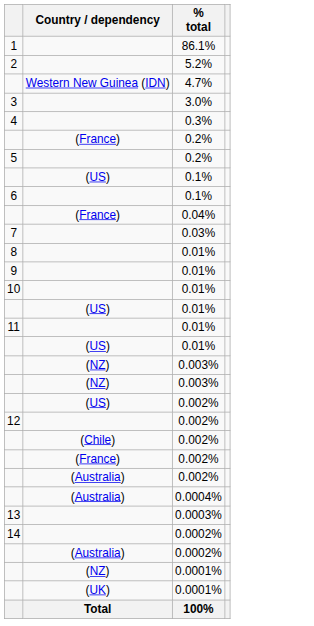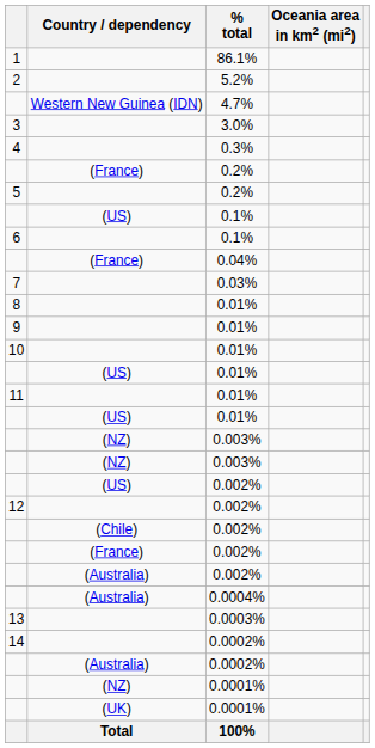 <table class="sortable wikitable sticky-header col2left" style="text-align: center">
 <tr>
 <th></th>
 <th>Country / dependency</th>
 <th>%<br>total</th>
+<th>Oceania area<br>in km<sup>2</sup> (mi<sup>2</sup>)</th>
 <th class="unsortable"></th>
 </tr>
 <tr>
 <td>1</td>
 <td></td>
 <td>86.1%</td>
 <td></td>
+<td></td>
 </tr>
 <tr>
 <td>2</td>
 <td></td>
 <td>5.2%</td>
+<td></td>
 <td></td>
 </tr>
 <tr>
 <td></td>
 <td> <a href='#'>Western New Guinea</a> (<a href='#'>IDN</a>)</td>
 <td>4.7%</td>
 <td></td>
+<td></td>
 </tr>
 <tr>
 <td>3</td>
 <td></td>
 <td>3.0%</td>
+<td></td>
 <td></td>
 </tr>
 <tr>
 <td>4</td>
 <td></td>
 <td>0.3%</td>
 <td></td>
+<td></td>
 </tr>
 <tr>
 <td></td>
 <td> (<a href='#'>France</a>)</td>
 <td>0.2%</td>
+<td></td>
 <td></td>
 </tr>
 <tr>
 <td>5</td>
 <td></td>
 <td>0.2%</td>
 <td></td>
+<td></td>
 </tr>
 <tr>
 <td></td>
 <td> (<a href='#'>US</a>)</td>
 <td>0.1%</td>
+<td></td>
 <td></td>
 </tr>
 <tr>
 <td>6</td>
 <td></td>
 <td>0.1%</td>
 <td></td>
+<td></td>
 </tr>
 <tr>
 <td></td>
 <td> (<a href='#'>France</a>)</td>
 <td>0.04%</td>
+<td></td>
 <td></td>
 </tr>
 <tr>
 <td>7</td>
 <td></td>
 <td>0.03%</td>
 <td></td>
+<td></td>
 </tr>
 <tr>
 <td>8</td>
 <td></td>
 <td>0.01%</td>
+<td></td>
 <td></td>
 </tr>
 <tr>
 <td>9</td>
 <td></td>
 <td>0.01%</td>
 <td></td>
+<td></td>
 </tr>
 <tr>
 <td>10</td>
 <td></td>
 <td>0.01%</td>
+<td></td>
 <td></td>
 </tr>
 <tr>
 <td></td>
 <td> (<a href='#'>US</a>)</td>
 <td>0.01%</td>
 <td></td>
+<td></td>
 </tr>
 <tr>
 <td>11</td>
 <td></td>
 <td>0.01%</td>
+<td></td>
 <td></td>
 </tr>
 <tr>
 <td></td>
 <td> (<a href='#'>US</a>)</td>
 <td>0.01%</td>
 <td></td>
-</tr>
-<tr>
-<td></td>
-<td> (<a href='#'>NZ</a>)</td>
-<td>0.003%</td>
 <td></td>
 </tr>
 <tr>
 <td></td>
 <td> (<a href='#'>NZ</a>)</td>
 <td>0.003%</td>
 <td></td>
+<td></td>
+</tr>
+<tr>
+<td></td>
+<td> (<a href='#'>NZ</a>)</td>
+<td>0.003%</td>
+<td></td>
+<td></td>
 </tr>
 <tr>
 <td></td>
 <td> (<a href='#'>US</a>)</td>
 <td>0.002%</td>
+<td></td>
 <td></td>
 </tr>
 <tr>
 <td>12</td>
 <td></td>
 <td>0.002%</td>
 <td></td>
+<td></td>
 </tr>
 <tr>
 <td></td>
 <td> (<a href='#'>Chile</a>)</td>
 <td>0.002%</td>
+<td></td>
 <td></td>
 </tr>
 <tr>
 <td></td>
 <td> (<a href='#'>France</a>)</td>
 <td>0.002%</td>
 <td></td>
+<td></td>
 </tr>
 <tr>
 <td></td>
 <td> (<a href='#'>Australia</a>)</td>
 <td>0.002%</td>
+<td></td>
 <td></td>
 </tr>
 <tr>
 <td></td>
 <td> (<a href='#'>Australia</a>)</td>
 <td>0.0004%</td>
 <td></td>
+<td></td>
 </tr>
 <tr>
 <td>13</td>
 <td></td>
 <td>0.0003%</td>
+<td></td>
 <td></td>
 </tr>
 <tr>
 <td>14</td>
 <td></td>
 <td>0.0002%</td>
 <td></td>
+<td></td>
 </tr>
 <tr>
 <td></td>
 <td> (<a href='#'>Australia</a>)</td>
 <td>0.0002%</td>
+<td></td>
 <td></td>
 </tr>
 <tr>
 <td></td>
 <td> (<a href='#'>NZ</a>)</td>
 <td>0.0001%</td>
 <td></td>
+<td></td>
 </tr>
 <tr>
 <td></td>
 <td> (<a href='#'>UK</a>)</td>
 <td>0.0001%</td>
+<td></td>
 <td></td>
 </tr>
 <tr>
 <th></th>
 <th>Total</th>
 <th>100%</th>
 <th></th>
+<th></th>
 </tr>
 </table>
